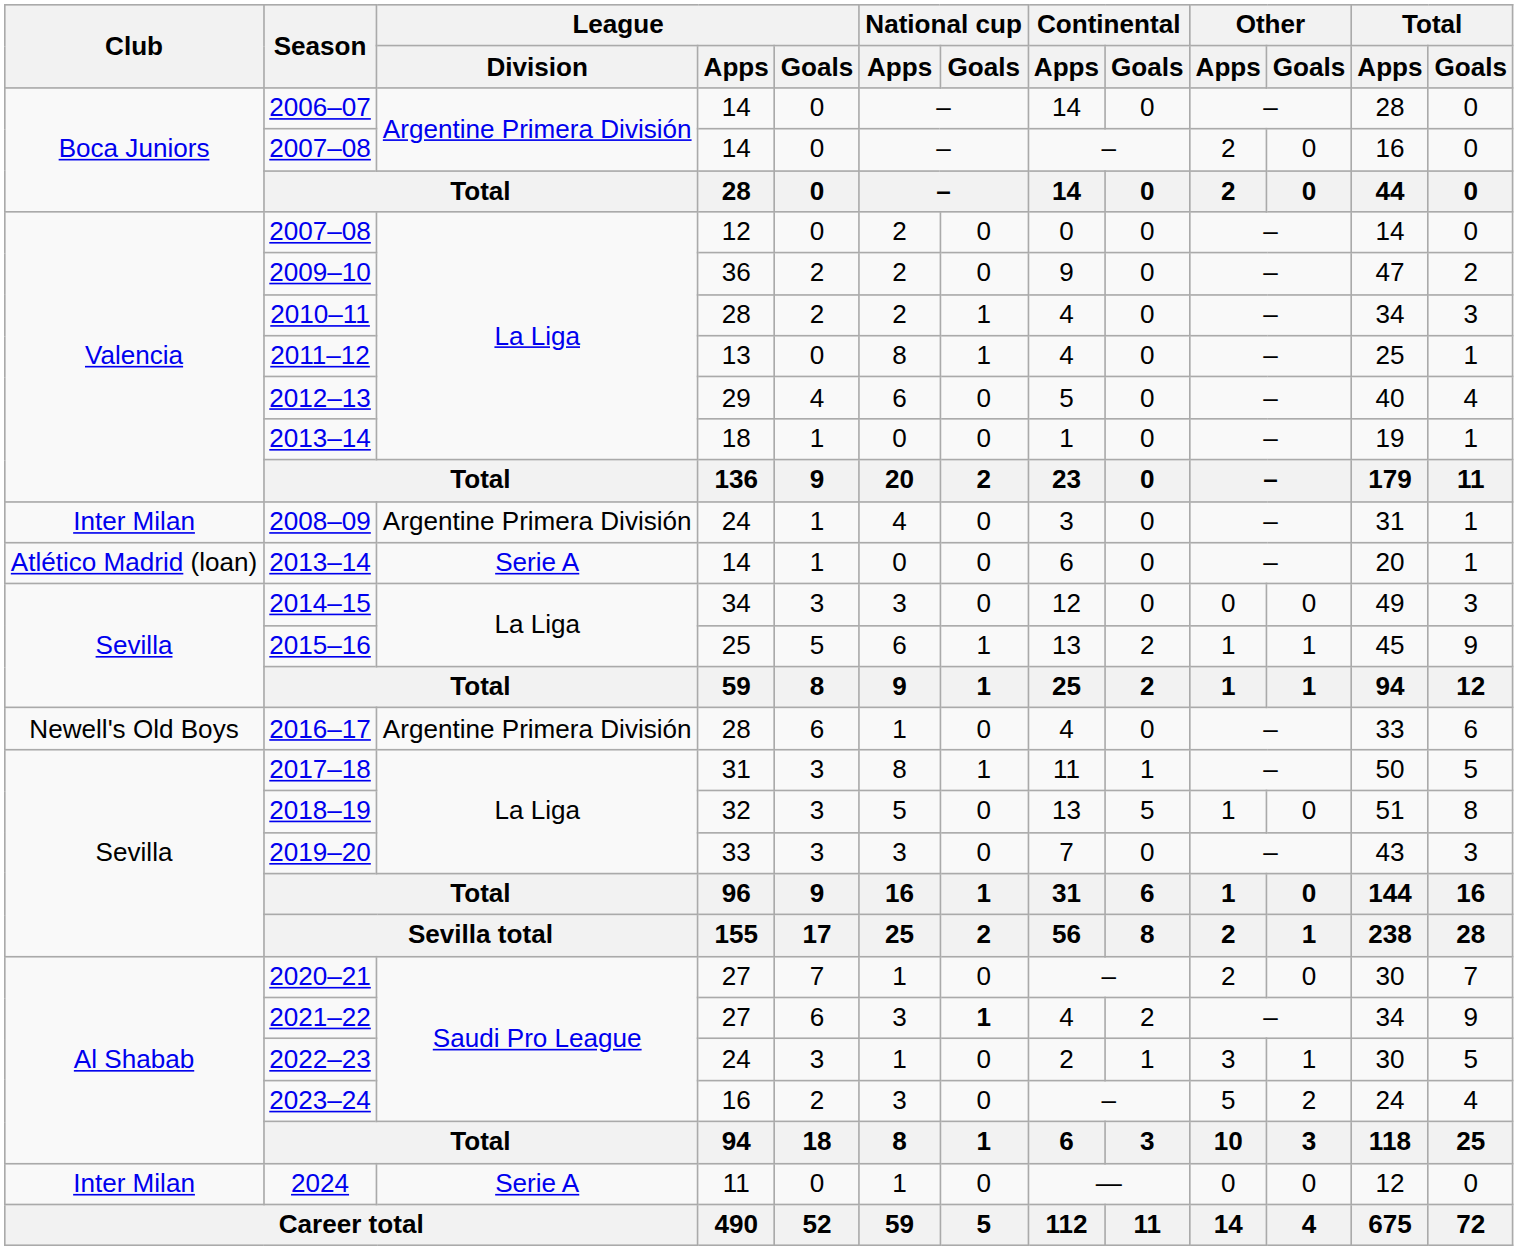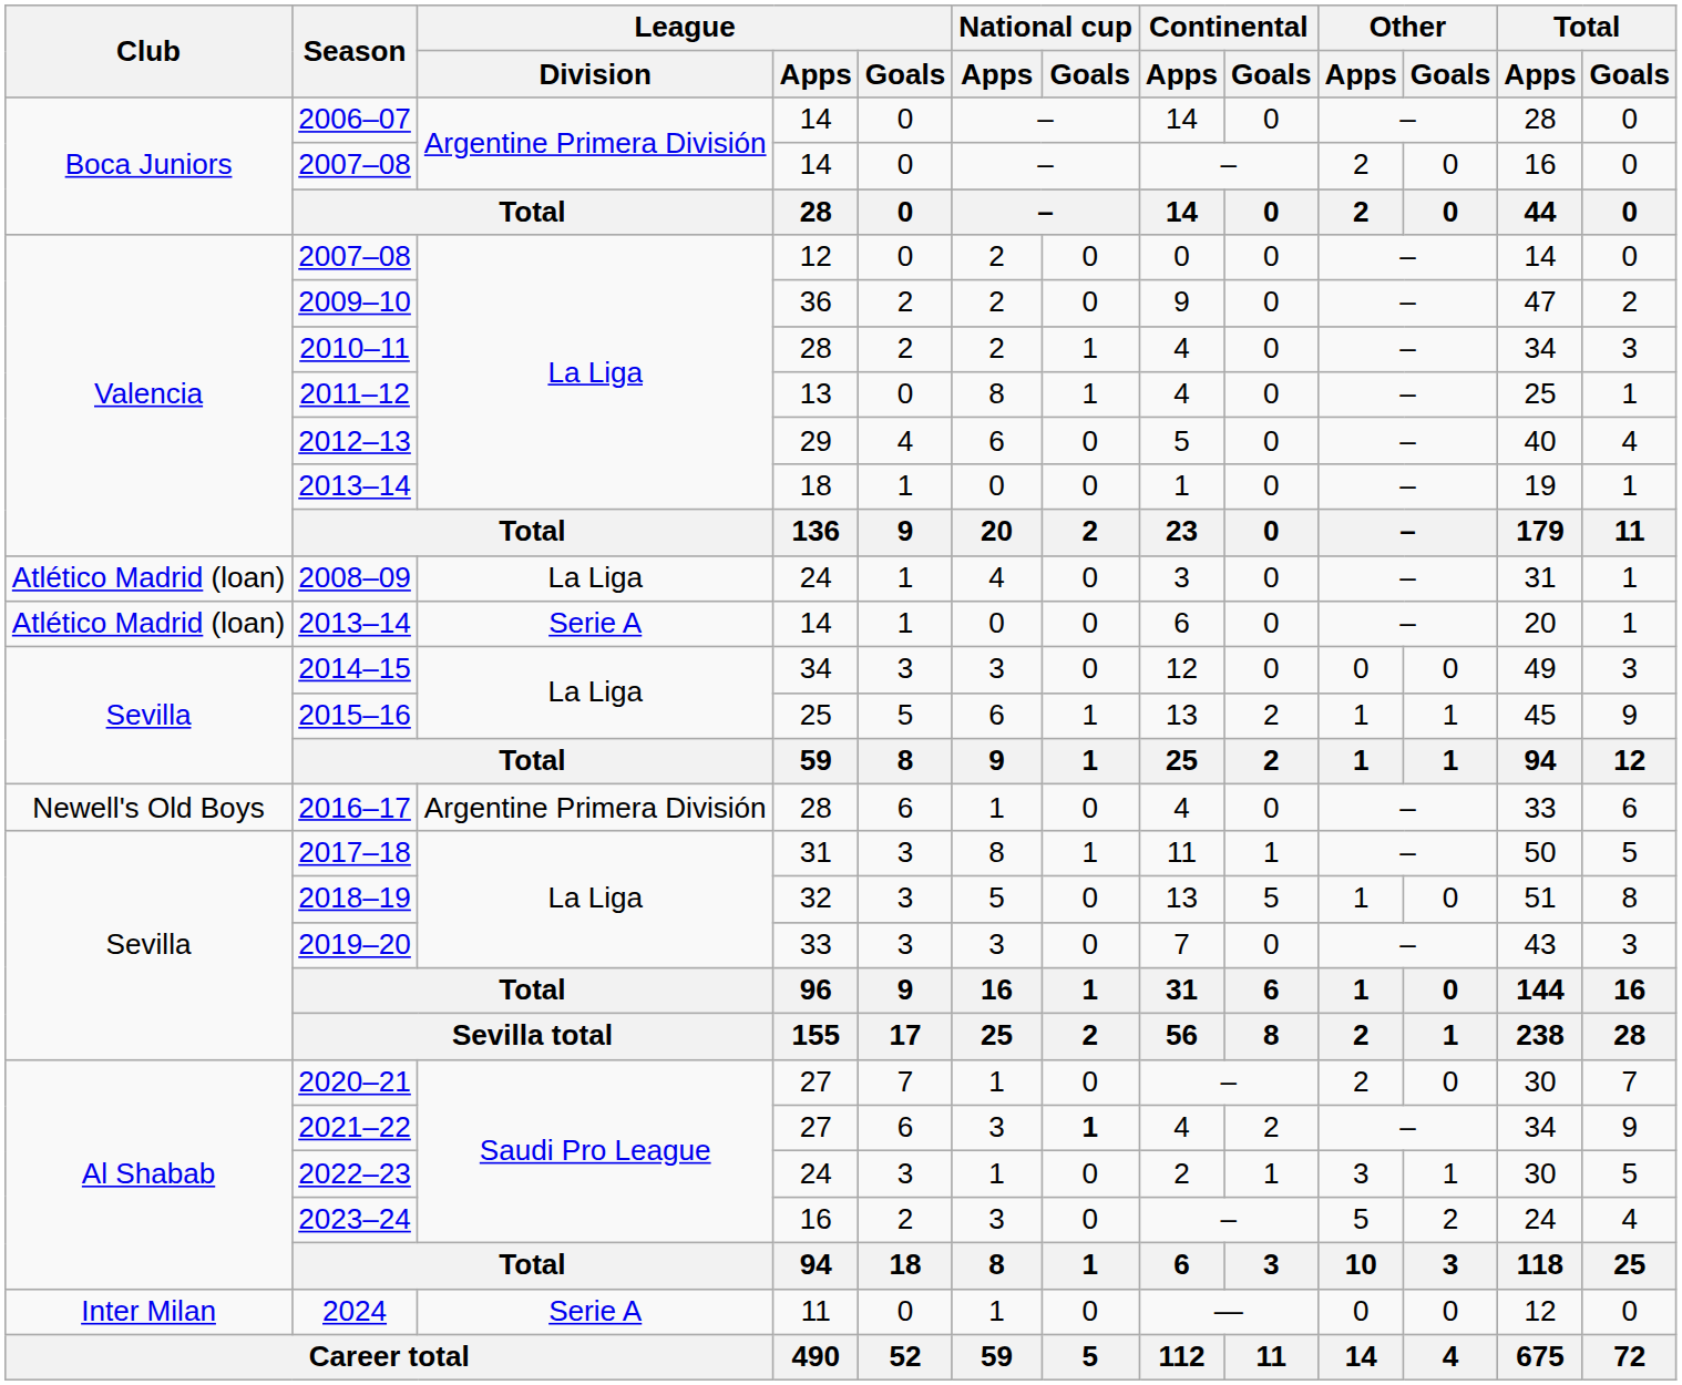 <table class="wikitable" style="text-align: center">
 <tr>
 <th rowspan=2>Club</th>
 <th rowspan=2>Season</th>
 <th colspan=3>League</th>
 <th colspan=2>National cup</th>
 <th colspan=2>Continental</th>
 <th colspan=2>Other</th>
 <th colspan=2>Total</th>
 </tr>
 <tr>
 <th>Division</th>
 <th>Apps</th>
 <th>Goals</th>
 <th>Apps</th>
 <th>Goals</th>
 <th>Apps</th>
 <th>Goals</th>
 <th>Apps</th>
 <th>Goals</th>
 <th>Apps</th>
 <th>Goals</th>
 </tr>
 <tr>
 <td rowspan=3><a href='#'>Boca Juniors</a></td>
 <td><a href='#'>2006–07</a></td>
 <td rowspan=2><a href='#'>Argentine Primera División</a></td>
 <td>14</td>
 <td>0</td>
 <td colspan=2>–</td>
 <td>14</td>
 <td>0</td>
 <td colspan=2>–</td>
 <td>28</td>
 <td>0</td>
 </tr>
 <tr>
 <td><a href='#'>2007–08</a></td>
 <td>14</td>
 <td>0</td>
 <td colspan=2>–</td>
 <td colspan=2>–</td>
 <td>2</td>
 <td>0</td>
 <td>16</td>
 <td>0</td>
 </tr>
 <tr>
 <th colspan=2>Total</th>
 <th>28</th>
 <th>0</th>
 <th colspan=2>–</th>
 <th>14</th>
 <th>0</th>
 <th>2</th>
 <th>0</th>
 <th>44</th>
 <th>0</th>
 </tr>
 <tr>
 <td rowspan=7><a href='#'>Valencia</a></td>
 <td><a href='#'>2007–08</a></td>
 <td rowspan=6><a href='#'>La Liga</a></td>
 <td>12</td>
 <td>0</td>
 <td>2</td>
 <td>0</td>
 <td>0</td>
 <td>0</td>
 <td colspan=2>–</td>
 <td>14</td>
 <td>0</td>
 </tr>
 <tr>
 <td><a href='#'>2009–10</a></td>
 <td>36</td>
 <td>2</td>
 <td>2</td>
 <td>0</td>
 <td>9</td>
 <td>0</td>
 <td colspan=2>–</td>
 <td>47</td>
 <td>2</td>
 </tr>
 <tr>
 <td><a href='#'>2010–11</a></td>
 <td>28</td>
 <td>2</td>
 <td>2</td>
 <td>1</td>
 <td>4</td>
 <td>0</td>
 <td colspan=2>–</td>
 <td>34</td>
 <td>3</td>
 </tr>
 <tr>
 <td><a href='#'>2011–12</a></td>
 <td>13</td>
 <td>0</td>
 <td>8</td>
 <td>1</td>
 <td>4</td>
 <td>0</td>
 <td colspan=2>–</td>
 <td>25</td>
 <td>1</td>
 </tr>
 <tr>
 <td><a href='#'>2012–13</a></td>
 <td>29</td>
 <td>4</td>
 <td>6</td>
 <td>0</td>
 <td>5</td>
 <td>0</td>
 <td colspan=2>–</td>
 <td>40</td>
 <td>4</td>
 </tr>
 <tr>
 <td><a href='#'>2013–14</a></td>
 <td>18</td>
 <td>1</td>
 <td>0</td>
 <td>0</td>
 <td>1</td>
 <td>0</td>
 <td colspan=2>–</td>
 <td>19</td>
 <td>1</td>
 </tr>
 <tr>
 <th colspan=2>Total</th>
 <th>136</th>
 <th>9</th>
 <th>20</th>
 <th>2</th>
 <th>23</th>
 <th>0</th>
 <th colspan=2>–</th>
 <th>179</th>
 <th>11</th>
 </tr>
 <tr>
-<td><a href='#'>Inter Milan</a></td>
+<td><a href='#'>Atlético Madrid</a> (loan)</td>
 <td><a href='#'>2008–09</a></td>
-<td>Argentine Primera División</td>
+<td>La Liga</td>
 <td>24</td>
 <td>1</td>
 <td>4</td>
 <td>0</td>
 <td>3</td>
 <td>0</td>
 <td colspan=2>–</td>
 <td>31</td>
 <td>1</td>
 </tr>
 <tr>
 <td><a href='#'>Atlético Madrid</a> (loan)</td>
 <td><a href='#'>2013–14</a></td>
 <td><a href='#'>Serie A</a></td>
 <td>14</td>
 <td>1</td>
 <td>0</td>
 <td>0</td>
 <td>6</td>
 <td>0</td>
 <td colspan=2>–</td>
 <td>20</td>
 <td>1</td>
 </tr>
 <tr>
 <td rowspan=3><a href='#'>Sevilla</a></td>
 <td><a href='#'>2014–15</a></td>
 <td rowspan=2>La Liga</td>
 <td>34</td>
 <td>3</td>
 <td>3</td>
 <td>0</td>
 <td>12</td>
 <td>0</td>
 <td>0</td>
 <td>0</td>
 <td>49</td>
 <td>3</td>
 </tr>
 <tr>
 <td><a href='#'>2015–16</a></td>
 <td>25</td>
 <td>5</td>
 <td>6</td>
 <td>1</td>
 <td>13</td>
 <td>2</td>
 <td>1</td>
 <td>1</td>
 <td>45</td>
 <td>9</td>
 </tr>
 <tr>
 <th colspan=2>Total</th>
 <th>59</th>
 <th>8</th>
 <th>9</th>
 <th>1</th>
 <th>25</th>
 <th>2</th>
 <th>1</th>
 <th>1</th>
 <th>94</th>
 <th>12</th>
 </tr>
 <tr>
 <td>Newell's Old Boys</td>
 <td><a href='#'>2016–17</a></td>
 <td>Argentine Primera División</td>
 <td>28</td>
 <td>6</td>
 <td>1</td>
 <td>0</td>
 <td>4</td>
 <td>0</td>
 <td colspan=2>–</td>
 <td>33</td>
 <td>6</td>
 </tr>
 <tr>
 <td rowspan=5>Sevilla</td>
 <td><a href='#'>2017–18</a></td>
 <td rowspan=3>La Liga</td>
 <td>31</td>
 <td>3</td>
 <td>8</td>
 <td>1</td>
 <td>11</td>
 <td>1</td>
 <td colspan=2>–</td>
 <td>50</td>
 <td>5</td>
 </tr>
 <tr>
 <td><a href='#'>2018–19</a></td>
 <td>32</td>
 <td>3</td>
 <td>5</td>
 <td>0</td>
 <td>13</td>
 <td>5</td>
 <td>1</td>
 <td>0</td>
 <td>51</td>
 <td>8</td>
 </tr>
 <tr>
 <td><a href='#'>2019–20</a></td>
 <td>33</td>
 <td>3</td>
 <td>3</td>
 <td>0</td>
 <td>7</td>
 <td>0</td>
 <td colspan=2>–</td>
 <td>43</td>
 <td>3</td>
 </tr>
 <tr>
 <th colspan=2>Total</th>
 <th>96</th>
 <th>9</th>
 <th>16</th>
 <th>1</th>
 <th>31</th>
 <th>6</th>
 <th>1</th>
 <th>0</th>
 <th>144</th>
 <th>16</th>
 </tr>
 <tr>
 <th colspan=2>Sevilla total</th>
 <th>155</th>
 <th>17</th>
 <th>25</th>
 <th>2</th>
 <th>56</th>
 <th>8</th>
 <th>2</th>
 <th>1</th>
 <th>238</th>
 <th>28</th>
 </tr>
 <tr>
 <td rowspan=5><a href='#'>Al Shabab</a></td>
 <td><a href='#'>2020–21</a></td>
 <td rowspan=4><a href='#'>Saudi Pro League</a></td>
 <td>27</td>
 <td>7</td>
 <td>1</td>
 <td>0</td>
 <td colspan=2>–</td>
 <td>2</td>
 <td>0</td>
 <td>30</td>
 <td>7</td>
 </tr>
 <tr>
 <td><a href='#'>2021–22</a></td>
 <td>27</td>
 <td>6</td>
 <td>3</td>
 <td><strong>1</strong></td>
 <td>4</td>
 <td>2</td>
 <td colspan=2>–</td>
 <td>34</td>
 <td>9</td>
 </tr>
 <tr>
 <td><a href='#'>2022–23</a></td>
 <td>24</td>
 <td>3</td>
 <td>1</td>
 <td>0</td>
 <td>2</td>
 <td>1</td>
 <td>3</td>
 <td>1</td>
 <td>30</td>
 <td>5</td>
 </tr>
 <tr>
 <td><a href='#'>2023–24</a></td>
 <td>16</td>
 <td>2</td>
 <td>3</td>
 <td>0</td>
 <td colspan=2>–</td>
 <td>5</td>
 <td>2</td>
 <td>24</td>
 <td>4</td>
 </tr>
 <tr>
 <th colspan=2>Total</th>
 <th>94</th>
 <th>18</th>
 <th>8</th>
 <th>1</th>
 <th>6</th>
 <th>3</th>
 <th>10</th>
 <th>3</th>
 <th>118</th>
 <th>25</th>
 </tr>
 <tr>
 <td><a href='#'>Inter Milan</a></td>
 <td><a href='#'>2024</a></td>
 <td><a href='#'>Serie A</a></td>
 <td>11</td>
 <td>0</td>
 <td>1</td>
 <td>0</td>
 <td colspan="2">—</td>
 <td>0</td>
 <td>0</td>
 <td>12</td>
 <td>0</td>
 </tr>
 <tr>
 <th colspan="3">Career total</th>
 <th>490</th>
 <th>52</th>
 <th>59</th>
 <th>5</th>
 <th>112</th>
 <th>11</th>
 <th>14</th>
 <th>4</th>
 <th>675</th>
 <th>72</th>
 </tr>
 </table>
